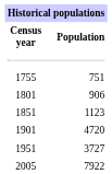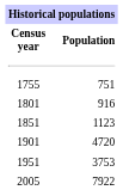 <table class="toccolours" cellpadding="4" cellspacing="0" style="float:right; margin:0 0 1em 1em; font-size:95%;">
 <tr>
 <th colspan="2"  style="background:#ccf; text-align:center;">Historical populations</th>
 </tr>
 <tr>
 <th style="text-align:center;">Census<br>year</th>
 <th style="text-align:right;">Population</th>
 </tr>
 <tr>
 <td colspan=2><hr></td>
 </tr>
 <tr>
 <td style="text-align:center;">1755</td>
 <td style="text-align:right;">751</td>
 </tr>
 <tr>
 <td style="text-align:center;">1801</td>
-<td style="text-align:right;">906</td>
+<td style="text-align:right;">916</td>
 </tr>
 <tr>
 <td style="text-align:center;">1851</td>
 <td style="text-align:right;">1123</td>
 </tr>
 <tr>
 <td style="text-align:center;">1901</td>
 <td style="text-align:right;">4720</td>
 </tr>
 <tr>
 <td style="text-align:center;">1951</td>
-<td style="text-align:right;">3727</td>
+<td style="text-align:right;">3753</td>
 </tr>
 <tr>
 <td style="text-align:center;">2005</td>
 <td style="text-align:right;">7922</td>
 </tr>
 </table>
